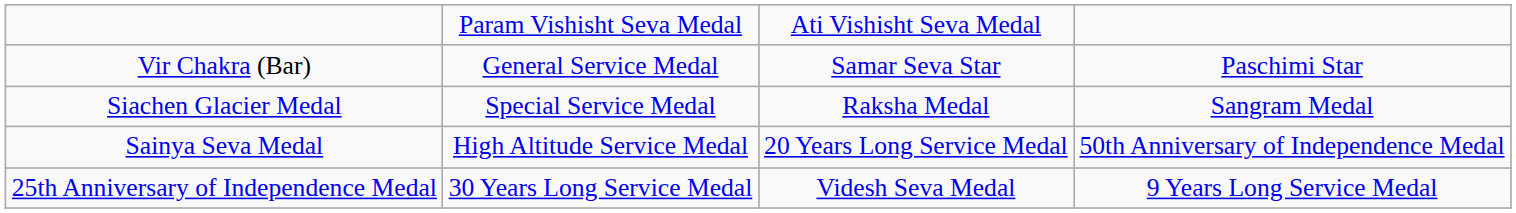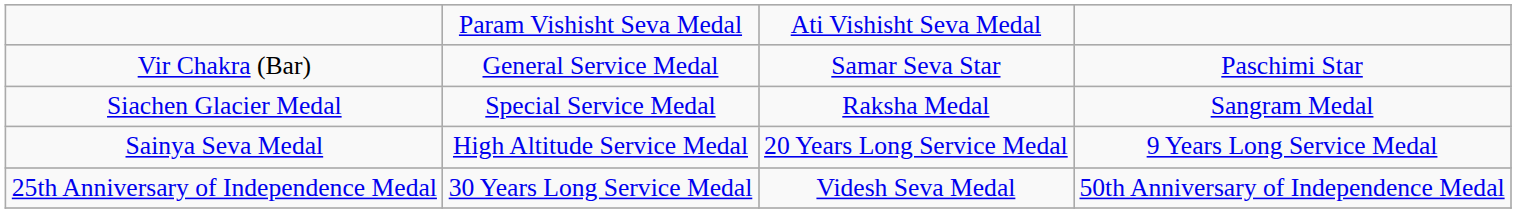 <table class="wikitable" style="margin:1em auto; text-align:center;">
 <tr>
 <td></td>
 <td><a href='#'>Param Vishisht Seva Medal</a></td>
 <td><a href='#'>Ati Vishisht Seva Medal</a></td>
 <td></td>
 </tr>
 <tr>
 <td><a href='#'>Vir Chakra</a> (Bar)</td>
 <td><a href='#'>General Service Medal</a></td>
 <td><a href='#'>Samar Seva Star</a></td>
 <td><a href='#'>Paschimi Star</a></td>
 </tr>
 <tr>
 <td><a href='#'>Siachen Glacier Medal</a></td>
 <td><a href='#'>Special Service Medal</a></td>
 <td><a href='#'>Raksha Medal</a></td>
 <td><a href='#'>Sangram Medal</a></td>
 </tr>
 <tr>
 <td><a href='#'>Sainya Seva Medal</a></td>
 <td><a href='#'>High Altitude Service Medal</a></td>
 <td><a href='#'>20 Years Long Service Medal</a></td>
-<td><a href='#'>50th Anniversary of Independence Medal</a></td>
+<td><a href='#'>9 Years Long Service Medal</a></td>
 </tr>
 <tr>
 <td><a href='#'>25th Anniversary of Independence Medal</a></td>
 <td><a href='#'>30 Years Long Service Medal</a></td>
 <td><a href='#'>Videsh Seva Medal</a></td>
-<td><a href='#'>9 Years Long Service Medal</a></td>
+<td><a href='#'>50th Anniversary of Independence Medal</a></td>
 </tr>
 </table>
